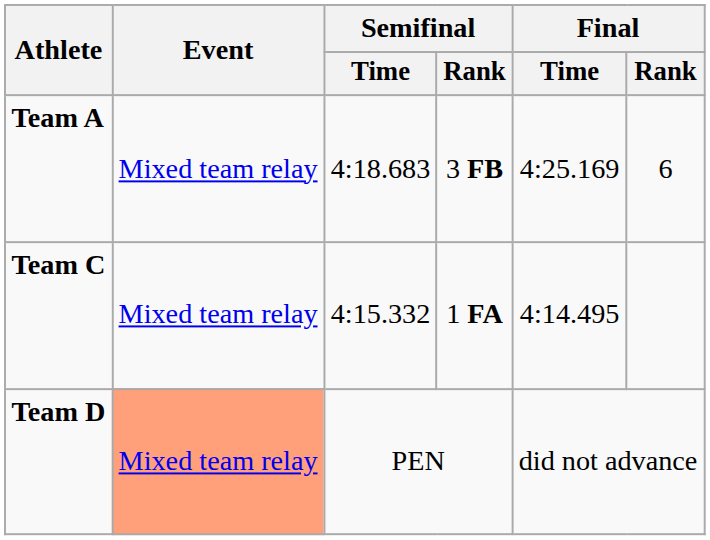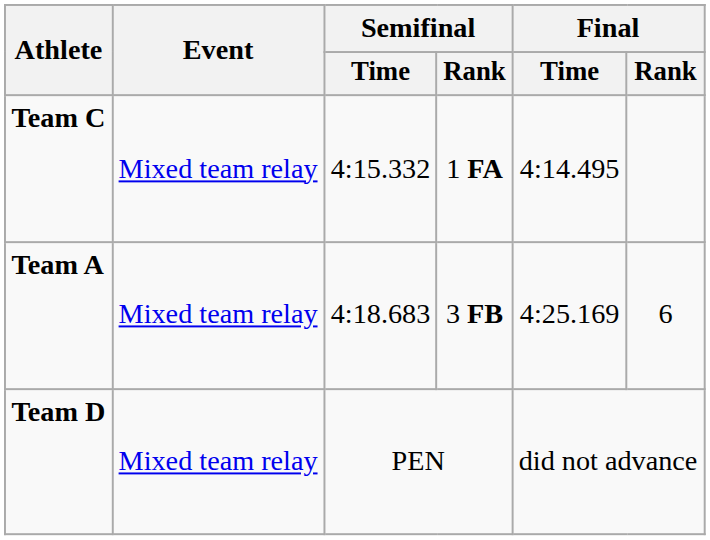 <table class="wikitable" style="font-size:90%">
 <tr>
 <th rowspan=2>Athlete</th>
 <th rowspan=2>Event</th>
 <th colspan=2>Semifinal</th>
 <th colspan=2>Final</th>
 </tr>
 <tr style="font-size:95%">
 <th>Time</th>
 <th>Rank</th>
 <th>Time</th>
 <th>Rank</th>
 </tr>
 <tr align=center>
+<td align=left><strong>Team C</strong><br><br><br><br></td>
+<td align=left><a href='#'>Mixed team relay</a></td>
+<td>4:15.332</td>
+<td>1 <strong>FA</strong></td>
+<td>4:14.495</td>
+<td></td>
+</tr>
+<tr align=center>
 <td align=left><strong>Team A</strong><br><br><br><br></td>
 <td align=left><a href='#'>Mixed team relay</a></td>
 <td>4:18.683</td>
 <td>3 <strong>FB</strong></td>
 <td>4:25.169</td>
 <td>6</td>
 </tr>
 <tr align=center>
-<td align=left><strong>Team C</strong><br><br><br><br></td>
+<td align=left><strong>Team D</strong><br><br><br><br></td>
 <td align=left><a href='#'>Mixed team relay</a></td>
-<td>4:15.332</td>
-<td>1 <strong>FA</strong></td>
-<td>4:14.495</td>
-<td></td>
-</tr>
-<tr align=center>
-<td align=left><strong>Team D</strong><br><br><br><br></td>
-<td align=left style="background: lightsalmon;"><a href='#'>Mixed team relay</a></td>
 <td colspan=2>PEN</td>
 <td colspan=2>did not advance</td>
 </tr>
 </table>
